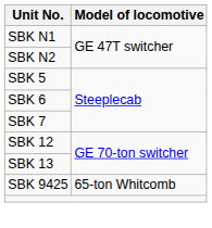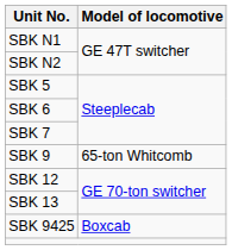 <table class="wikitable">
 <tr>
 <th>Unit No.</th>
 <th>Model of locomotive</th>
 </tr>
 <tr>
 <td>SBK N1</td>
 <td rowspan="2">GE 47T switcher</td>
 </tr>
 <tr>
 <td>SBK N2</td>
 </tr>
 <tr>
 <td>SBK 5</td>
 <td rowspan="3"><a href='#'>Steeplecab</a></td>
 </tr>
 <tr>
 <td>SBK 6</td>
 </tr>
 <tr>
 <td>SBK 7</td>
 </tr>
 <tr>
+<td>SBK 9</td>
+<td>65-ton Whitcomb</td>
+</tr>
+<tr>
 <td>SBK 12</td>
 <td rowspan="2"><a href='#'>GE 70-ton switcher</a></td>
 </tr>
 <tr>
 <td>SBK 13</td>
 </tr>
 <tr>
 <td>SBK 9425</td>
-<td>65-ton Whitcomb</td>
+<td><a href='#'>Boxcab</a></td>
 </tr>
 <tr>
 <td colspan="2"></td>
 </tr>
 </table>
